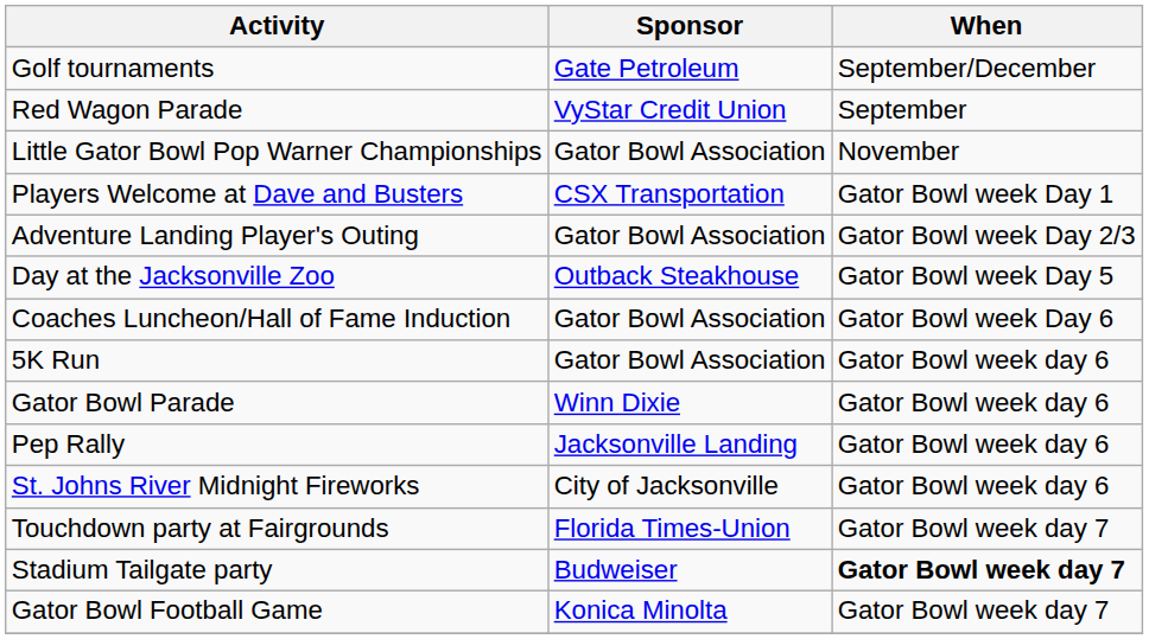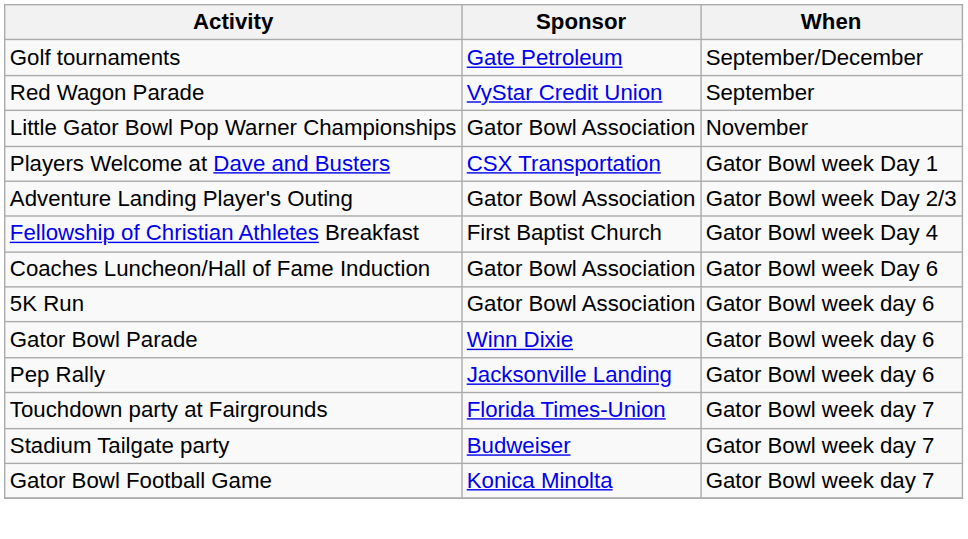 <table class = "wikitable">
 <tr>
 <th>Activity</th>
 <th>Sponsor</th>
 <th>When</th>
 </tr>
 <tr>
 <td>Golf tournaments</td>
 <td><a href='#'>Gate Petroleum</a></td>
 <td>September/December</td>
 </tr>
 <tr>
 <td>Red Wagon Parade</td>
 <td><a href='#'>VyStar Credit Union</a></td>
 <td>September</td>
 </tr>
 <tr>
 <td>Little Gator Bowl Pop Warner Championships</td>
 <td>Gator Bowl Association</td>
 <td>November</td>
 </tr>
 <tr>
 <td>Players Welcome at <a href='#'>Dave and Busters</a></td>
 <td><a href='#'>CSX Transportation</a></td>
 <td>Gator Bowl week Day 1</td>
 </tr>
 <tr>
 <td>Adventure Landing Player's Outing</td>
 <td>Gator Bowl Association</td>
 <td>Gator Bowl week Day 2/3</td>
 </tr>
 <tr>
-<td>Day at the <a href='#'>Jacksonville Zoo</a></td>
-<td><a href='#'>Outback Steakhouse</a></td>
-<td>Gator Bowl week Day 5</td>
+<td><a href='#'>Fellowship of Christian Athletes</a> Breakfast</td>
+<td>First Baptist Church</td>
+<td>Gator Bowl week Day 4</td>
 </tr>
 <tr>
 <td>Coaches Luncheon/Hall of Fame Induction</td>
 <td>Gator Bowl Association</td>
 <td>Gator Bowl week Day 6</td>
 </tr>
 <tr>
 <td>5K Run</td>
 <td>Gator Bowl Association</td>
 <td>Gator Bowl week day 6</td>
 </tr>
 <tr>
 <td>Gator Bowl Parade</td>
 <td><a href='#'>Winn Dixie</a></td>
 <td>Gator Bowl week day 6</td>
 </tr>
 <tr>
 <td>Pep Rally</td>
 <td><a href='#'>Jacksonville Landing</a></td>
 <td>Gator Bowl week day 6</td>
 </tr>
 <tr>
-<td><a href='#'>St. Johns River</a> Midnight Fireworks</td>
-<td>City of Jacksonville</td>
-<td>Gator Bowl week day 6</td>
-</tr>
-<tr>
 <td>Touchdown party at Fairgrounds</td>
 <td><a href='#'>Florida Times-Union</a></td>
 <td>Gator Bowl week day 7</td>
 </tr>
 <tr>
 <td>Stadium Tailgate party</td>
 <td><a href='#'>Budweiser</a></td>
-<td><strong>Gator Bowl week day 7</strong></td>
+<td>Gator Bowl week day 7</td>
 </tr>
 <tr>
 <td>Gator Bowl Football Game</td>
 <td><a href='#'>Konica Minolta</a></td>
 <td>Gator Bowl week day 7</td>
 </tr>
 <tr>
 </tr>
 </table>
